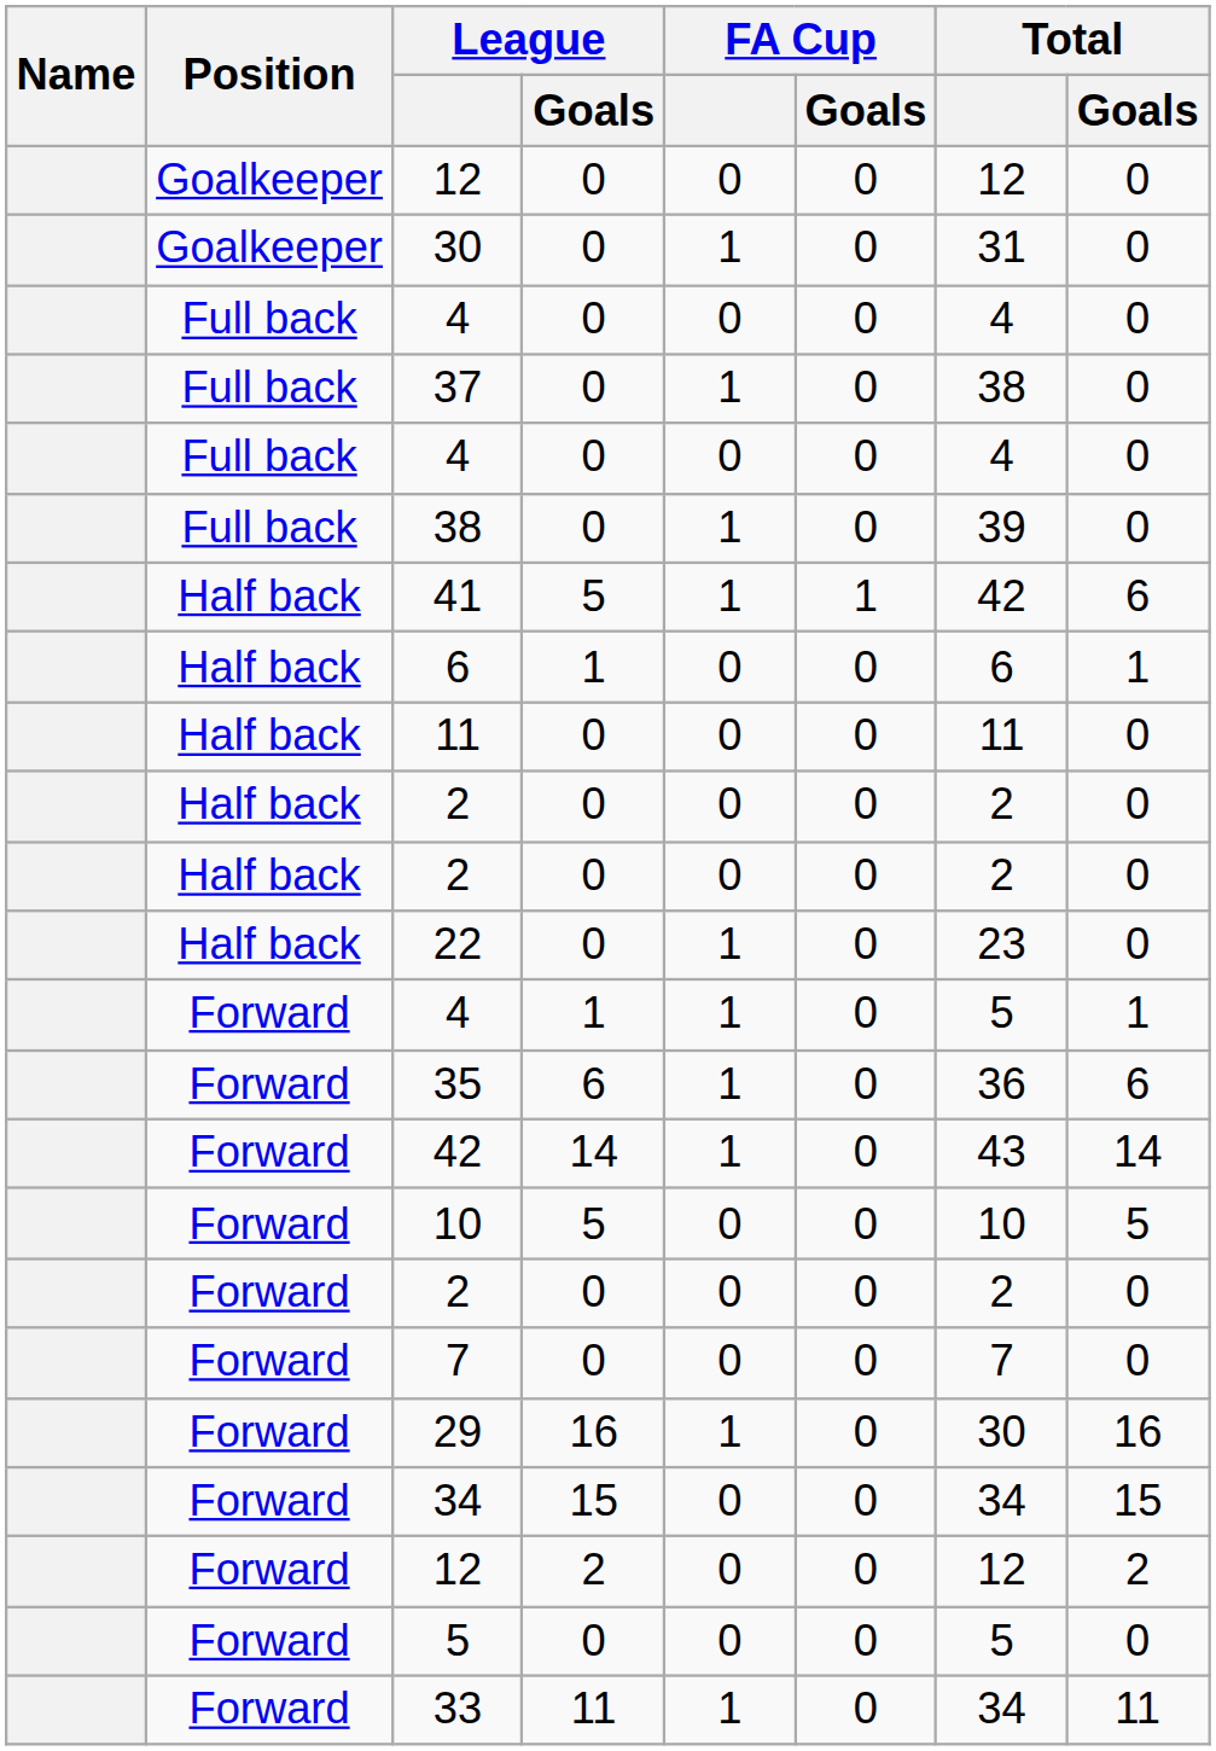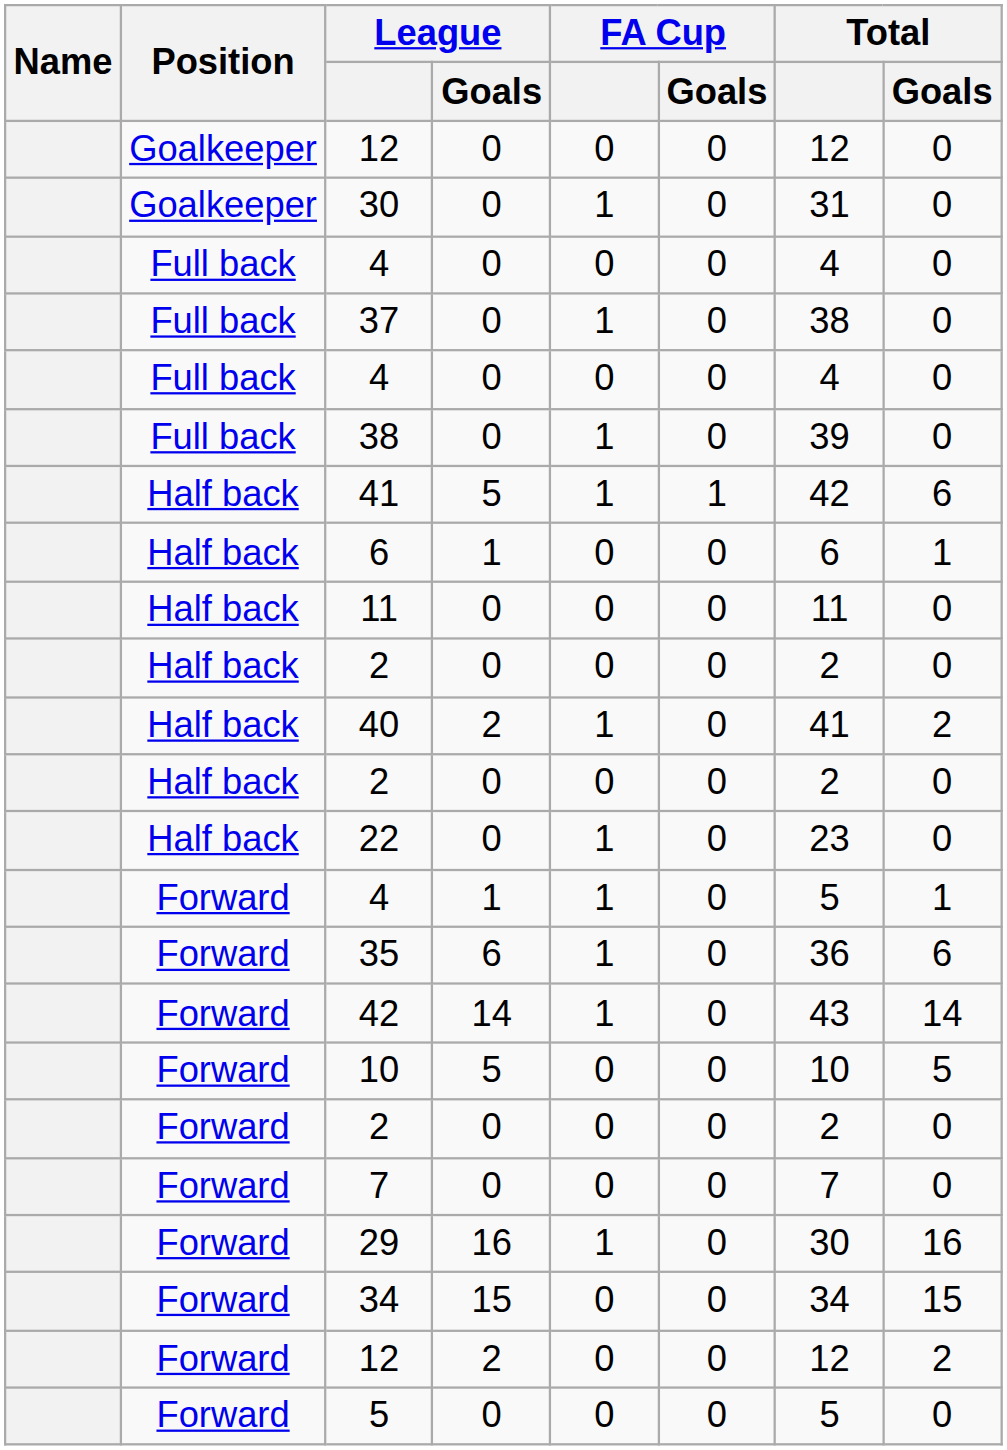 <table class="wikitable sortable plainrowheaders" style=text-align:center>
 <tr class="unsortable">
 <th scope=col rowspan=2>Name</th>
 <th scope=col rowspan=2>Position</th>
 <th scope=col colspan=2><a href='#'>League</a></th>
 <th scope=col colspan=2><a href='#'>FA Cup</a></th>
 <th scope=col colspan=2>Total</th>
 </tr>
 <tr>
 <th width=40 scope=col></th>
 <th width=40 scope=col>Goals</th>
 <th width=40 scope=col></th>
 <th width=40 scope=col>Goals</th>
 <th width=40 scope=col></th>
 <th width=40 scope=col>Goals</th>
 </tr>
 <tr>
 <th scope="row"></th>
 <td data-sort-value="1"><a href='#'>Goalkeeper</a></td>
 <td>12</td>
 <td>0</td>
 <td>0</td>
 <td>0</td>
 <td>12</td>
 <td>0</td>
 </tr>
 <tr>
 <th scope="row"></th>
 <td data-sort-value="1"><a href='#'>Goalkeeper</a></td>
 <td>30</td>
 <td>0</td>
 <td>1</td>
 <td>0</td>
 <td>31</td>
 <td>0</td>
 </tr>
 <tr>
 <th scope="row"></th>
 <td data-sort-value="2"><a href='#'>Full back</a></td>
 <td>4</td>
 <td>0</td>
 <td>0</td>
 <td>0</td>
 <td>4</td>
 <td>0</td>
 </tr>
 <tr>
 <th scope="row"></th>
 <td data-sort-value="2"><a href='#'>Full back</a></td>
 <td>37</td>
 <td>0</td>
 <td>1</td>
 <td>0</td>
 <td>38</td>
 <td>0</td>
 </tr>
 <tr>
 <th scope="row"> </th>
 <td data-sort-value="2"><a href='#'>Full back</a></td>
 <td>4</td>
 <td>0</td>
 <td>0</td>
 <td>0</td>
 <td>4</td>
 <td>0</td>
 </tr>
 <tr>
 <th scope="row"></th>
 <td data-sort-value="2"><a href='#'>Full back</a></td>
 <td>38</td>
 <td>0</td>
 <td>1</td>
 <td>0</td>
 <td>39</td>
 <td>0</td>
 </tr>
 <tr>
 <th scope="row"></th>
 <td data-sort-value="3"><a href='#'>Half back</a></td>
 <td>41</td>
 <td>5</td>
 <td>1</td>
 <td>1</td>
 <td>42</td>
 <td>6</td>
 </tr>
 <tr>
 <th scope="row"></th>
 <td data-sort-value="3"><a href='#'>Half back</a></td>
 <td>6</td>
 <td>1</td>
 <td>0</td>
 <td>0</td>
 <td>6</td>
 <td>1</td>
 </tr>
 <tr>
 <th scope="row"></th>
 <td data-sort-value="3"><a href='#'>Half back</a></td>
 <td>11</td>
 <td>0</td>
 <td>0</td>
 <td>0</td>
 <td>11</td>
 <td>0</td>
 </tr>
 <tr>
 <th scope="row"></th>
 <td data-sort-value="3"><a href='#'>Half back</a></td>
 <td>2</td>
 <td>0</td>
 <td>0</td>
 <td>0</td>
 <td>2</td>
 <td>0</td>
+</tr>
+<tr>
+<th scope="row"></th>
+<td data-sort-value="3"><a href='#'>Half back</a></td>
+<td>40</td>
+<td>2</td>
+<td>1</td>
+<td>0</td>
+<td>41</td>
+<td>2</td>
 </tr>
 <tr>
 <th scope="row"> </th>
 <td data-sort-value="3"><a href='#'>Half back</a></td>
 <td>2</td>
 <td>0</td>
 <td>0</td>
 <td>0</td>
 <td>2</td>
 <td>0</td>
 </tr>
 <tr>
 <th scope="row"></th>
 <td data-sort-value="3"><a href='#'>Half back</a></td>
 <td>22</td>
 <td>0</td>
 <td>1</td>
 <td>0</td>
 <td>23</td>
 <td>0</td>
 </tr>
 <tr>
 <th scope="row"></th>
 <td data-sort-value="4"><a href='#'>Forward</a></td>
 <td>4</td>
 <td>1</td>
 <td>1</td>
 <td>0</td>
 <td>5</td>
 <td>1</td>
 </tr>
 <tr>
 <th scope="row"></th>
 <td data-sort-value="4"><a href='#'>Forward</a></td>
 <td>35</td>
 <td>6</td>
 <td>1</td>
 <td>0</td>
 <td>36</td>
 <td>6</td>
 </tr>
 <tr>
 <th scope="row"></th>
 <td data-sort-value="4"><a href='#'>Forward</a></td>
 <td>42</td>
 <td>14</td>
 <td>1</td>
 <td>0</td>
 <td>43</td>
 <td>14</td>
 </tr>
 <tr>
 <th scope="row"></th>
 <td data-sort-value="4"><a href='#'>Forward</a></td>
 <td>10</td>
 <td>5</td>
 <td>0</td>
 <td>0</td>
 <td>10</td>
 <td>5</td>
 </tr>
 <tr>
 <th scope="row"></th>
 <td data-sort-value="4"><a href='#'>Forward</a></td>
 <td>2</td>
 <td>0</td>
 <td>0</td>
 <td>0</td>
 <td>2</td>
 <td>0</td>
 </tr>
 <tr>
 <th scope="row"></th>
 <td data-sort-value="4"><a href='#'>Forward</a></td>
 <td>7</td>
 <td>0</td>
 <td>0</td>
 <td>0</td>
 <td>7</td>
 <td>0</td>
 </tr>
 <tr>
 <th scope="row"></th>
 <td data-sort-value="4"><a href='#'>Forward</a></td>
 <td>29</td>
 <td>16</td>
 <td>1</td>
 <td>0</td>
 <td>30</td>
 <td>16</td>
 </tr>
 <tr>
 <th scope="row"></th>
 <td data-sort-value="4"><a href='#'>Forward</a></td>
 <td>34</td>
 <td>15</td>
 <td>0</td>
 <td>0</td>
 <td>34</td>
 <td>15</td>
 </tr>
 <tr>
 <th scope="row"></th>
 <td data-sort-value="4"><a href='#'>Forward</a></td>
 <td>12</td>
 <td>2</td>
 <td>0</td>
 <td>0</td>
 <td>12</td>
 <td>2</td>
 </tr>
 <tr>
 <th scope="row"> </th>
 <td data-sort-value="4"><a href='#'>Forward</a></td>
 <td>5</td>
 <td>0</td>
 <td>0</td>
 <td>0</td>
 <td>5</td>
 <td>0</td>
 </tr>
-<tr>
-<th scope="row"></th>
-<td data-sort-value="4"><a href='#'>Forward</a></td>
-<td>33</td>
-<td>11</td>
-<td>1</td>
-<td>0</td>
-<td>34</td>
-<td>11</td>
-</tr>
 </table>
